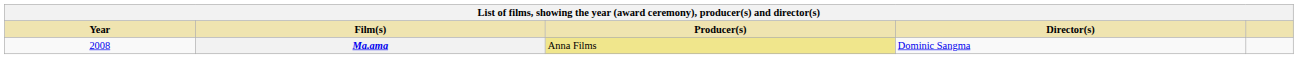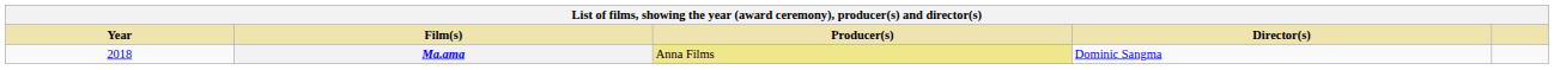 <table class="wikitable plainrowheaders" style="width:100%">
 <tr>
 <th colspan="5">List of films, showing the year (award ceremony), producer(s) and director(s)</th>
 </tr>
 <tr>
 <th scope="col" style="background-color:#EFE4B0;width:12%;">Year</th>
 <th scope="col" style="background-color:#EFE4B0;width:22%;">Film(s)</th>
 <th scope="col" style="background-color:#EFE4B0;width:22%;">Producer(s)</th>
 <th scope="col" style="background-color:#EFE4B0;width:22%;">Director(s)</th>
 <th scope="col" style="background-color:#EFE4B0;width:3%;" class="unsortable"></th>
 </tr>
 <tr>
-<td style="text-align:center;"><a href='#'>2008<br></a></td>
+<td style="text-align:center;"><a href='#'>2018<br></a></td>
 <th scope="row"><em><a href='#'>Ma.ama</a></em></th>
 <td style="background: khaki;">Anna Films</td>
 <td><a href='#'>Dominic Sangma</a></td>
 <td align="center"></td>
 </tr>
 </table>
